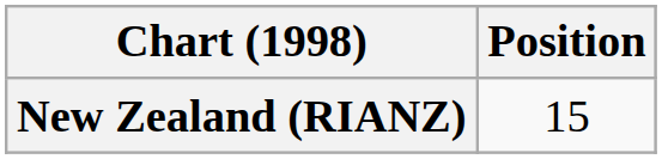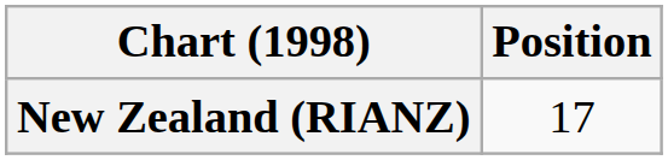 <table class="wikitable plainrowheaders" style="text-align:center">
 <tr>
 <th scope="col">Chart (1998)</th>
 <th scope="col">Position</th>
 </tr>
 <tr>
 <th scope="row">New Zealand (RIANZ)</th>
-<td>15</td>
+<td>17</td>
 </tr>
 </table>
